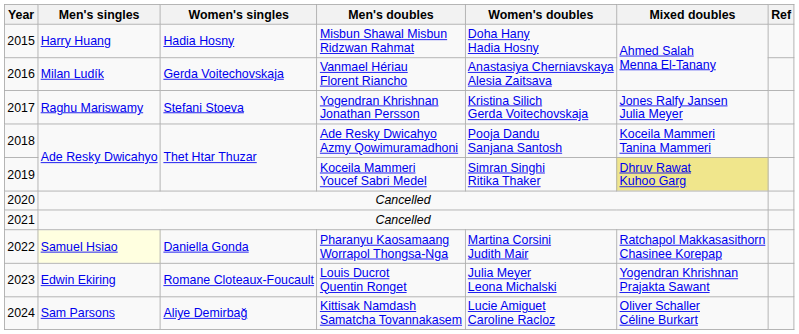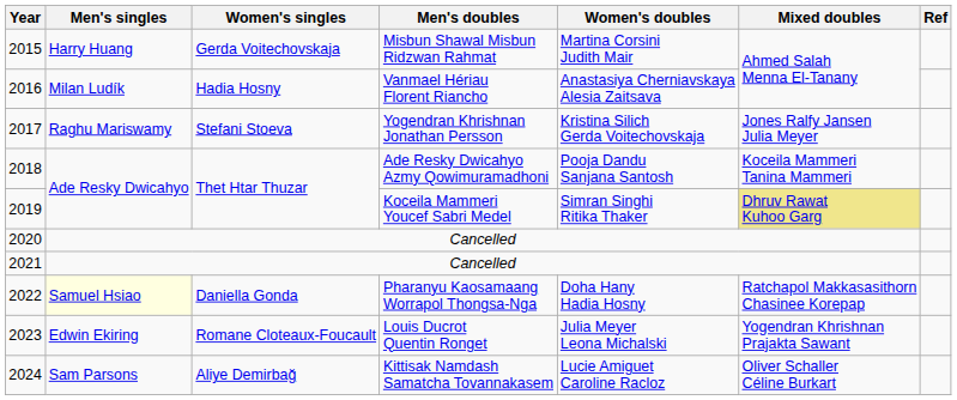 <table class=wikitable style="font-size:90%">
 <tr>
 <th>Year</th>
 <th>Men's singles</th>
 <th>Women's singles</th>
 <th>Men's doubles</th>
 <th>Women's doubles</th>
 <th>Mixed doubles</th>
 <th>Ref</th>
 </tr>
 <tr>
 <td>2015</td>
 <td> <a href='#'>Harry Huang</a></td>
-<td> <a href='#'>Hadia Hosny</a></td>
+<td> <a href='#'>Gerda Voitechovskaja</a></td>
 <td> <a href='#'>Misbun Shawal Misbun</a><br> <a href='#'>Ridzwan Rahmat</a></td>
-<td> <a href='#'>Doha Hany</a><br> <a href='#'>Hadia Hosny</a></td>
+<td> <a href='#'>Martina Corsini</a><br> <a href='#'>Judith Mair</a></td>
 <td rowspan=2> <a href='#'>Ahmed Salah</a><br> <a href='#'>Menna El-Tanany</a></td>
 <td></td>
 </tr>
 <tr>
 <td>2016</td>
 <td> <a href='#'>Milan Ludík</a></td>
-<td> <a href='#'>Gerda Voitechovskaja</a></td>
+<td> <a href='#'>Hadia Hosny</a></td>
 <td> <a href='#'>Vanmael Hériau</a><br> <a href='#'>Florent Riancho</a></td>
 <td> <a href='#'>Anastasiya Cherniavskaya</a><br> <a href='#'>Alesia Zaitsava</a></td>
 <td></td>
 </tr>
 <tr>
 <td>2017</td>
 <td> <a href='#'>Raghu Mariswamy</a></td>
 <td> <a href='#'>Stefani Stoeva</a></td>
 <td> <a href='#'>Yogendran Khrishnan</a><br> <a href='#'>Jonathan Persson</a></td>
 <td> <a href='#'>Kristina Silich</a><br> <a href='#'>Gerda Voitechovskaja</a></td>
 <td> <a href='#'>Jones Ralfy Jansen</a><br> <a href='#'>Julia Meyer</a></td>
 <td></td>
 </tr>
 <tr>
 <td>2018</td>
 <td rowspan=2> <a href='#'>Ade Resky Dwicahyo</a></td>
 <td rowspan=2> <a href='#'>Thet Htar Thuzar</a></td>
 <td> <a href='#'>Ade Resky Dwicahyo</a><br> <a href='#'>Azmy Qowimuramadhoni</a></td>
 <td> <a href='#'>Pooja Dandu</a><br> <a href='#'>Sanjana Santosh</a></td>
 <td> <a href='#'>Koceila Mammeri</a><br> <a href='#'>Tanina Mammeri</a></td>
 <td></td>
 </tr>
 <tr>
 <td>2019</td>
 <td> <a href='#'>Koceila Mammeri</a><br> <a href='#'>Youcef Sabri Medel</a></td>
 <td> <a href='#'>Simran Singhi</a><br> <a href='#'>Ritika Thaker</a></td>
 <td style="background: khaki;"> <a href='#'>Dhruv Rawat</a><br> <a href='#'>Kuhoo Garg</a></td>
 <td></td>
 </tr>
 <tr>
 <td>2020</td>
 <td colspan="5" align="center"><em>Cancelled</em></td>
 <td></td>
 </tr>
 <tr>
 <td>2021</td>
 <td colspan="5" align="center"><em>Cancelled</em></td>
 <td></td>
 </tr>
 <tr>
 <td>2022</td>
 <td style="background: lightyellow;"> <a href='#'>Samuel Hsiao</a></td>
 <td> <a href='#'>Daniella Gonda</a></td>
 <td> <a href='#'>Pharanyu Kaosamaang</a><br> <a href='#'>Worrapol Thongsa-Nga</a></td>
-<td> <a href='#'>Martina Corsini</a><br> <a href='#'>Judith Mair</a></td>
+<td> <a href='#'>Doha Hany</a><br> <a href='#'>Hadia Hosny</a></td>
 <td> <a href='#'>Ratchapol Makkasasithorn</a><br> <a href='#'>Chasinee Korepap</a></td>
 <td></td>
 </tr>
 <tr>
 <td>2023</td>
 <td> <a href='#'>Edwin Ekiring</a></td>
 <td> <a href='#'>Romane Cloteaux-Foucault</a></td>
 <td> <a href='#'>Louis Ducrot</a><br> <a href='#'>Quentin Ronget</a></td>
 <td> <a href='#'>Julia Meyer</a><br> <a href='#'>Leona Michalski</a></td>
 <td> <a href='#'>Yogendran Khrishnan</a><br> <a href='#'>Prajakta Sawant</a></td>
 <td></td>
 </tr>
 <tr>
 <td>2024</td>
 <td> <a href='#'>Sam Parsons</a></td>
 <td> <a href='#'>Aliye Demirbağ</a></td>
 <td> <a href='#'>Kittisak Namdash</a><br> <a href='#'>Samatcha Tovannakasem</a></td>
 <td> <a href='#'>Lucie Amiguet</a><br> <a href='#'>Caroline Racloz</a></td>
 <td> <a href='#'>Oliver Schaller</a><br> <a href='#'>Céline Burkart</a></td>
 <td></td>
 </tr>
 </table>
